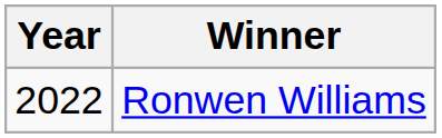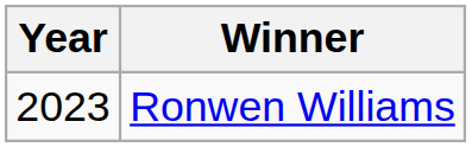 <table class="wikitable">
 <tr>
 <th>Year</th>
 <th>Winner</th>
 </tr>
 <tr>
-<td>2022</td>
+<td>2023</td>
 <td><a href='#'>Ronwen Williams</a></td>
 </tr>
 </table>
